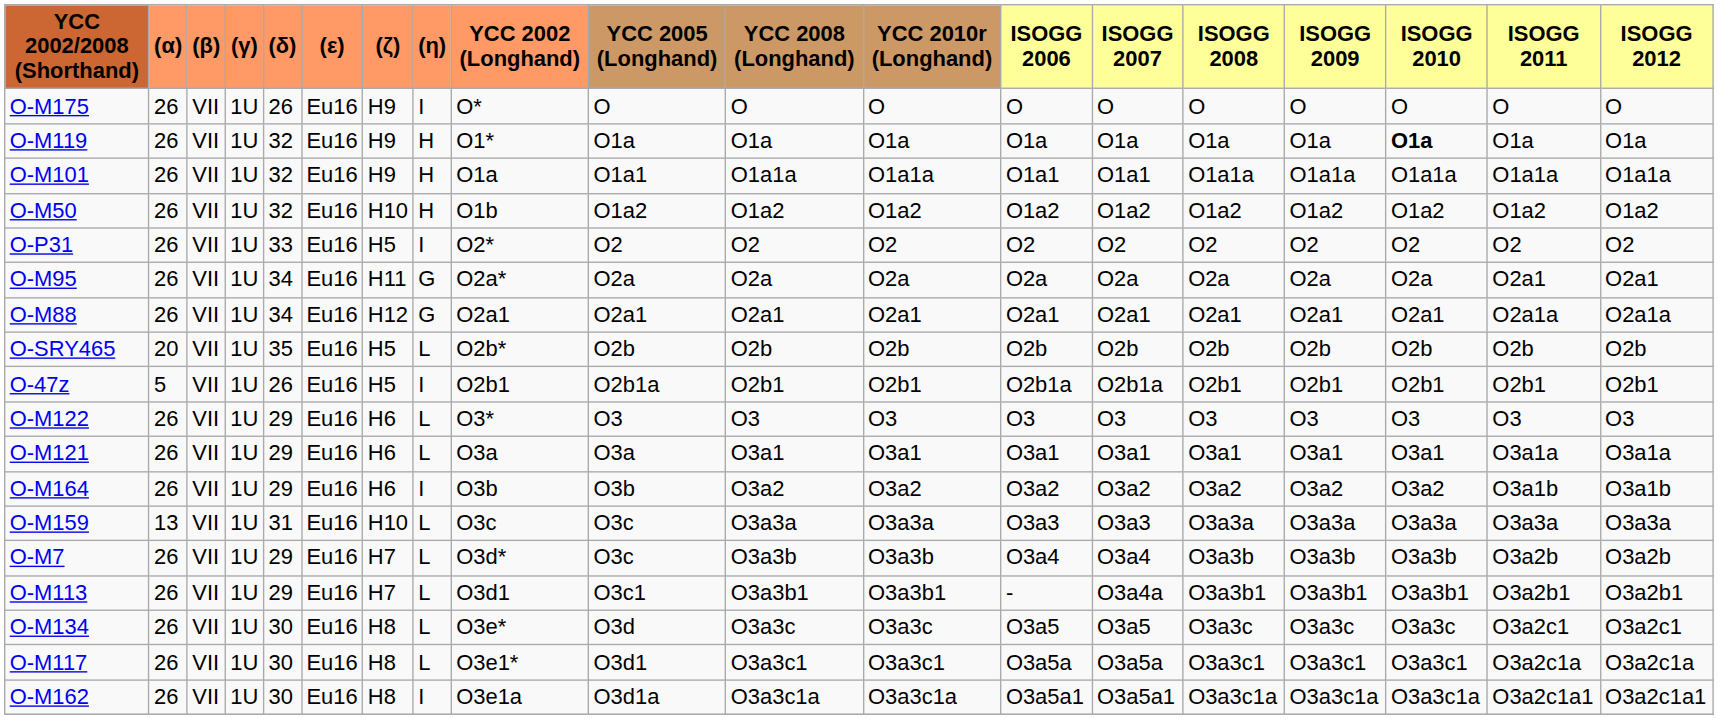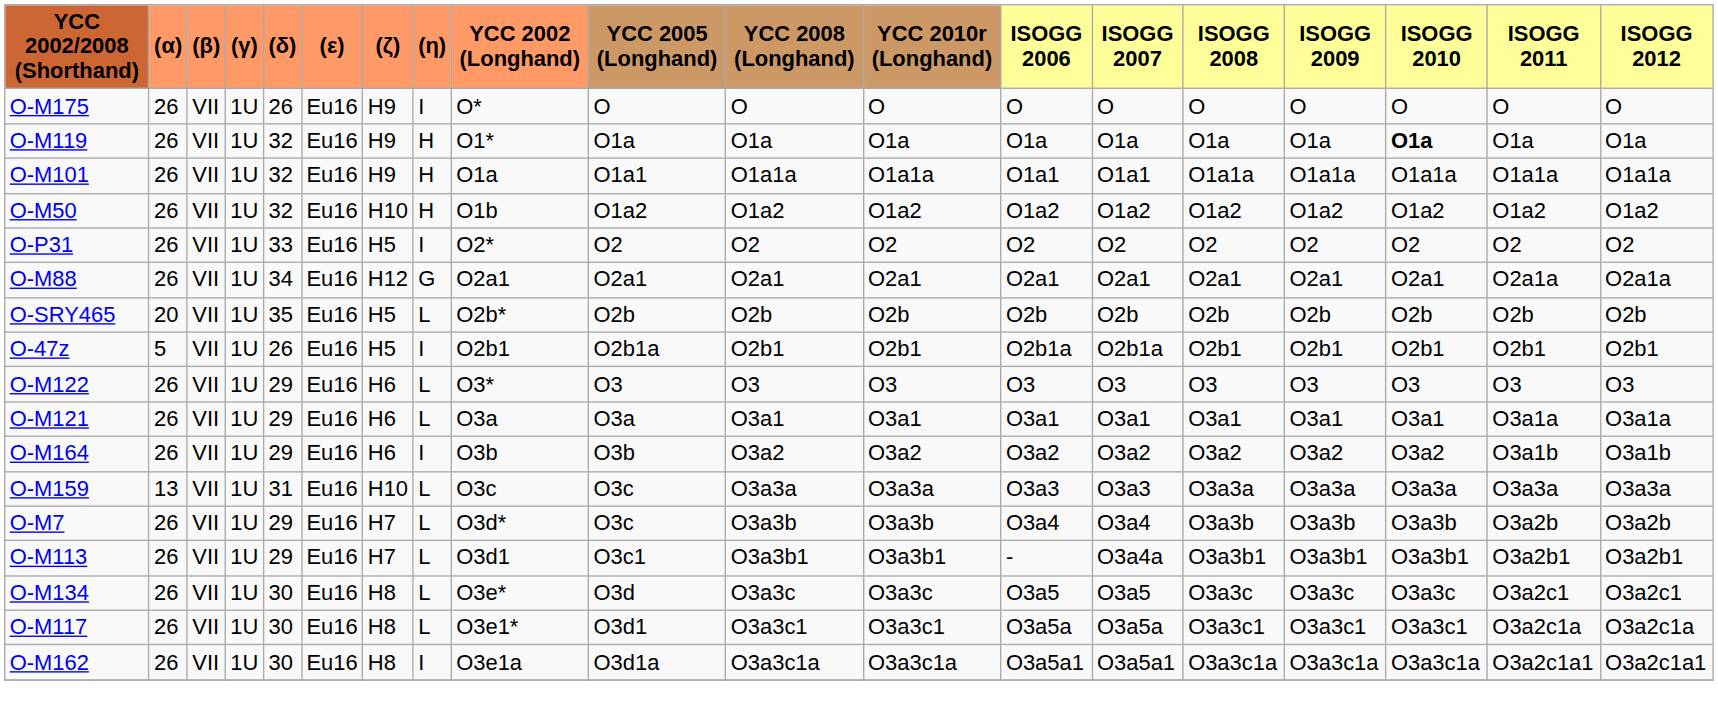 <table class="wikitable">
 <tr>
 <th align="center" style="background:#c63;"><strong>YCC 2002/2008 (Shorthand)</strong></th>
 <th align="center" style="background:#f96;"><strong>(α)</strong></th>
 <th align="center" style="background:#f96;"><strong>(β)</strong></th>
 <th align="center" style="background:#f96;"><strong>(γ)</strong></th>
 <td align="center" style="background:#f96;"><strong>(δ)</strong></td>
 <td align="center" style="background:#f96;"><strong>(ε)</strong></td>
 <td align="center" style="background:#f96;"><strong>(ζ)</strong></td>
 <td align="center" style="background:#f96"><strong>(η)</strong></td>
 <td align="center" style="background:#f96"><strong>YCC 2002 (Longhand)</strong></td>
 <td align="center" style="background:#c96;"><strong>YCC 2005 (Longhand)</strong></td>
 <td align="center" style="background:#c96;"><strong>YCC 2008 (Longhand)</strong></td>
 <td align="center" style="background:#c96;"><strong>YCC 2010r (Longhand)</strong></td>
 <td align="center" style="background:#ff9;"><strong>ISOGG 2006</strong></td>
 <td align="center" style="background:#ff9;"><strong>ISOGG 2007</strong></td>
 <td align="center" style="background:#ff9;"><strong>ISOGG 2008</strong></td>
 <td align="center" style="background:#ff9;"><strong>ISOGG 2009</strong></td>
 <td align="center" style="background:#ff9;"><strong>ISOGG 2010</strong></td>
 <td align="center" style="background:#ff9;"><strong>ISOGG 2011</strong></td>
 <td align="center" style="background:#ff9;"><strong>ISOGG 2012</strong></td>
 </tr>
 <tr>
 <td><a href='#'>O-M175</a></td>
 <td>26</td>
 <td>VII</td>
 <td>1U</td>
 <td>26</td>
 <td>Eu16</td>
 <td>H9</td>
 <td>I</td>
 <td>O*</td>
 <td>O</td>
 <td>O</td>
 <td>O</td>
 <td>O</td>
 <td>O</td>
 <td>O</td>
 <td>O</td>
 <td>O</td>
 <td>O</td>
 <td>O</td>
 </tr>
 <tr>
 <td><a href='#'>O-M119</a></td>
 <td>26</td>
 <td>VII</td>
 <td>1U</td>
 <td>32</td>
 <td>Eu16</td>
 <td>H9</td>
 <td>H</td>
 <td>O1*</td>
 <td>O1a</td>
 <td>O1a</td>
 <td>O1a</td>
 <td>O1a</td>
 <td>O1a</td>
 <td>O1a</td>
 <td>O1a</td>
 <td><strong>O1a</strong></td>
 <td>O1a</td>
 <td>O1a</td>
 </tr>
 <tr>
 <td><a href='#'>O-M101</a></td>
 <td>26</td>
 <td>VII</td>
 <td>1U</td>
 <td>32</td>
 <td>Eu16</td>
 <td>H9</td>
 <td>H</td>
 <td>O1a</td>
 <td>O1a1</td>
 <td>O1a1a</td>
 <td>O1a1a</td>
 <td>O1a1</td>
 <td>O1a1</td>
 <td>O1a1a</td>
 <td>O1a1a</td>
 <td>O1a1a</td>
 <td>O1a1a</td>
 <td>O1a1a</td>
 </tr>
 <tr>
 <td><a href='#'>O-M50</a></td>
 <td>26</td>
 <td>VII</td>
 <td>1U</td>
 <td>32</td>
 <td>Eu16</td>
 <td>H10</td>
 <td>H</td>
 <td>O1b</td>
 <td>O1a2</td>
 <td>O1a2</td>
 <td>O1a2</td>
 <td>O1a2</td>
 <td>O1a2</td>
 <td>O1a2</td>
 <td>O1a2</td>
 <td>O1a2</td>
 <td>O1a2</td>
 <td>O1a2</td>
 </tr>
 <tr>
 <td><a href='#'>O-P31</a></td>
 <td>26</td>
 <td>VII</td>
 <td>1U</td>
 <td>33</td>
 <td>Eu16</td>
 <td>H5</td>
 <td>I</td>
 <td>O2*</td>
 <td>O2</td>
 <td>O2</td>
 <td>O2</td>
 <td>O2</td>
 <td>O2</td>
 <td>O2</td>
 <td>O2</td>
 <td>O2</td>
 <td>O2</td>
 <td>O2</td>
-</tr>
-<tr>
-<td><a href='#'>O-M95</a></td>
-<td>26</td>
-<td>VII</td>
-<td>1U</td>
-<td>34</td>
-<td>Eu16</td>
-<td>H11</td>
-<td>G</td>
-<td>O2a*</td>
-<td>O2a</td>
-<td>O2a</td>
-<td>O2a</td>
-<td>O2a</td>
-<td>O2a</td>
-<td>O2a</td>
-<td>O2a</td>
-<td>O2a</td>
-<td>O2a1</td>
-<td>O2a1</td>
 </tr>
 <tr>
 <td><a href='#'>O-M88</a></td>
 <td>26</td>
 <td>VII</td>
 <td>1U</td>
 <td>34</td>
 <td>Eu16</td>
 <td>H12</td>
 <td>G</td>
 <td>O2a1</td>
 <td>O2a1</td>
 <td>O2a1</td>
 <td>O2a1</td>
 <td>O2a1</td>
 <td>O2a1</td>
 <td>O2a1</td>
 <td>O2a1</td>
 <td>O2a1</td>
 <td>O2a1a</td>
 <td>O2a1a</td>
 </tr>
 <tr>
 <td><a href='#'>O-SRY465</a></td>
 <td>20</td>
 <td>VII</td>
 <td>1U</td>
 <td>35</td>
 <td>Eu16</td>
 <td>H5</td>
 <td>L</td>
 <td>O2b*</td>
 <td>O2b</td>
 <td>O2b</td>
 <td>O2b</td>
 <td>O2b</td>
 <td>O2b</td>
 <td>O2b</td>
 <td>O2b</td>
 <td>O2b</td>
 <td>O2b</td>
 <td>O2b</td>
 </tr>
 <tr>
 <td><a href='#'>O-47z</a></td>
 <td>5</td>
 <td>VII</td>
 <td>1U</td>
 <td>26</td>
 <td>Eu16</td>
 <td>H5</td>
 <td>I</td>
 <td>O2b1</td>
 <td>O2b1a</td>
 <td>O2b1</td>
 <td>O2b1</td>
 <td>O2b1a</td>
 <td>O2b1a</td>
 <td>O2b1</td>
 <td>O2b1</td>
 <td>O2b1</td>
 <td>O2b1</td>
 <td>O2b1</td>
 </tr>
 <tr>
 <td><a href='#'>O-M122</a></td>
 <td>26</td>
 <td>VII</td>
 <td>1U</td>
 <td>29</td>
 <td>Eu16</td>
 <td>H6</td>
 <td>L</td>
 <td>O3*</td>
 <td>O3</td>
 <td>O3</td>
 <td>O3</td>
 <td>O3</td>
 <td>O3</td>
 <td>O3</td>
 <td>O3</td>
 <td>O3</td>
 <td>O3</td>
 <td>O3</td>
 </tr>
 <tr>
 <td><a href='#'>O-M121</a></td>
 <td>26</td>
 <td>VII</td>
 <td>1U</td>
 <td>29</td>
 <td>Eu16</td>
 <td>H6</td>
 <td>L</td>
 <td>O3a</td>
 <td>O3a</td>
 <td>O3a1</td>
 <td>O3a1</td>
 <td>O3a1</td>
 <td>O3a1</td>
 <td>O3a1</td>
 <td>O3a1</td>
 <td>O3a1</td>
 <td>O3a1a</td>
 <td>O3a1a</td>
 </tr>
 <tr>
 <td><a href='#'>O-M164</a></td>
 <td>26</td>
 <td>VII</td>
 <td>1U</td>
 <td>29</td>
 <td>Eu16</td>
 <td>H6</td>
 <td>I</td>
 <td>O3b</td>
 <td>O3b</td>
 <td>O3a2</td>
 <td>O3a2</td>
 <td>O3a2</td>
 <td>O3a2</td>
 <td>O3a2</td>
 <td>O3a2</td>
 <td>O3a2</td>
 <td>O3a1b</td>
 <td>O3a1b</td>
 </tr>
 <tr>
 <td><a href='#'>O-M159</a></td>
 <td>13</td>
 <td>VII</td>
 <td>1U</td>
 <td>31</td>
 <td>Eu16</td>
 <td>H10</td>
 <td>L</td>
 <td>O3c</td>
 <td>O3c</td>
 <td>O3a3a</td>
 <td>O3a3a</td>
 <td>O3a3</td>
 <td>O3a3</td>
 <td>O3a3a</td>
 <td>O3a3a</td>
 <td>O3a3a</td>
 <td>O3a3a</td>
 <td>O3a3a</td>
 </tr>
 <tr>
 <td><a href='#'>O-M7</a></td>
 <td>26</td>
 <td>VII</td>
 <td>1U</td>
 <td>29</td>
 <td>Eu16</td>
 <td>H7</td>
 <td>L</td>
 <td>O3d*</td>
 <td>O3c</td>
 <td>O3a3b</td>
 <td>O3a3b</td>
 <td>O3a4</td>
 <td>O3a4</td>
 <td>O3a3b</td>
 <td>O3a3b</td>
 <td>O3a3b</td>
 <td>O3a2b</td>
 <td>O3a2b</td>
 </tr>
 <tr>
 <td><a href='#'>O-M113</a></td>
 <td>26</td>
 <td>VII</td>
 <td>1U</td>
 <td>29</td>
 <td>Eu16</td>
 <td>H7</td>
 <td>L</td>
 <td>O3d1</td>
 <td>O3c1</td>
 <td>O3a3b1</td>
 <td>O3a3b1</td>
 <td>-</td>
 <td>O3a4a</td>
 <td>O3a3b1</td>
 <td>O3a3b1</td>
 <td>O3a3b1</td>
 <td>O3a2b1</td>
 <td>O3a2b1</td>
 </tr>
 <tr>
 <td><a href='#'>O-M134</a></td>
 <td>26</td>
 <td>VII</td>
 <td>1U</td>
 <td>30</td>
 <td>Eu16</td>
 <td>H8</td>
 <td>L</td>
 <td>O3e*</td>
 <td>O3d</td>
 <td>O3a3c</td>
 <td>O3a3c</td>
 <td>O3a5</td>
 <td>O3a5</td>
 <td>O3a3c</td>
 <td>O3a3c</td>
 <td>O3a3c</td>
 <td>O3a2c1</td>
 <td>O3a2c1</td>
 </tr>
 <tr>
 <td><a href='#'>O-M117</a></td>
 <td>26</td>
 <td>VII</td>
 <td>1U</td>
 <td>30</td>
 <td>Eu16</td>
 <td>H8</td>
 <td>L</td>
 <td>O3e1*</td>
 <td>O3d1</td>
 <td>O3a3c1</td>
 <td>O3a3c1</td>
 <td>O3a5a</td>
 <td>O3a5a</td>
 <td>O3a3c1</td>
 <td>O3a3c1</td>
 <td>O3a3c1</td>
 <td>O3a2c1a</td>
 <td>O3a2c1a</td>
 </tr>
 <tr>
 <td><a href='#'>O-M162</a></td>
 <td>26</td>
 <td>VII</td>
 <td>1U</td>
 <td>30</td>
 <td>Eu16</td>
 <td>H8</td>
 <td>I</td>
 <td>O3e1a</td>
 <td>O3d1a</td>
 <td>O3a3c1a</td>
 <td>O3a3c1a</td>
 <td>O3a5a1</td>
 <td>O3a5a1</td>
 <td>O3a3c1a</td>
 <td>O3a3c1a</td>
 <td>O3a3c1a</td>
 <td>O3a2c1a1</td>
 <td>O3a2c1a1</td>
 </tr>
 <tr>
 </tr>
 </table>
